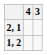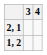 <table class="wikitable">
 <tr ---- valign="center">
 <th></th>
+<th>3</th>
 <th>4</th>
-<th>3</th>
 </tr>
 <tr ---- valign="center"  align="center">
 <th>2, 1</th>
 <td></td>
 <td></td>
 </tr>
 <tr ---- valign="center"  align="center">
 <th>1, 2</th>
 <td></td>
 <td></td>
 </tr>
 </table>
